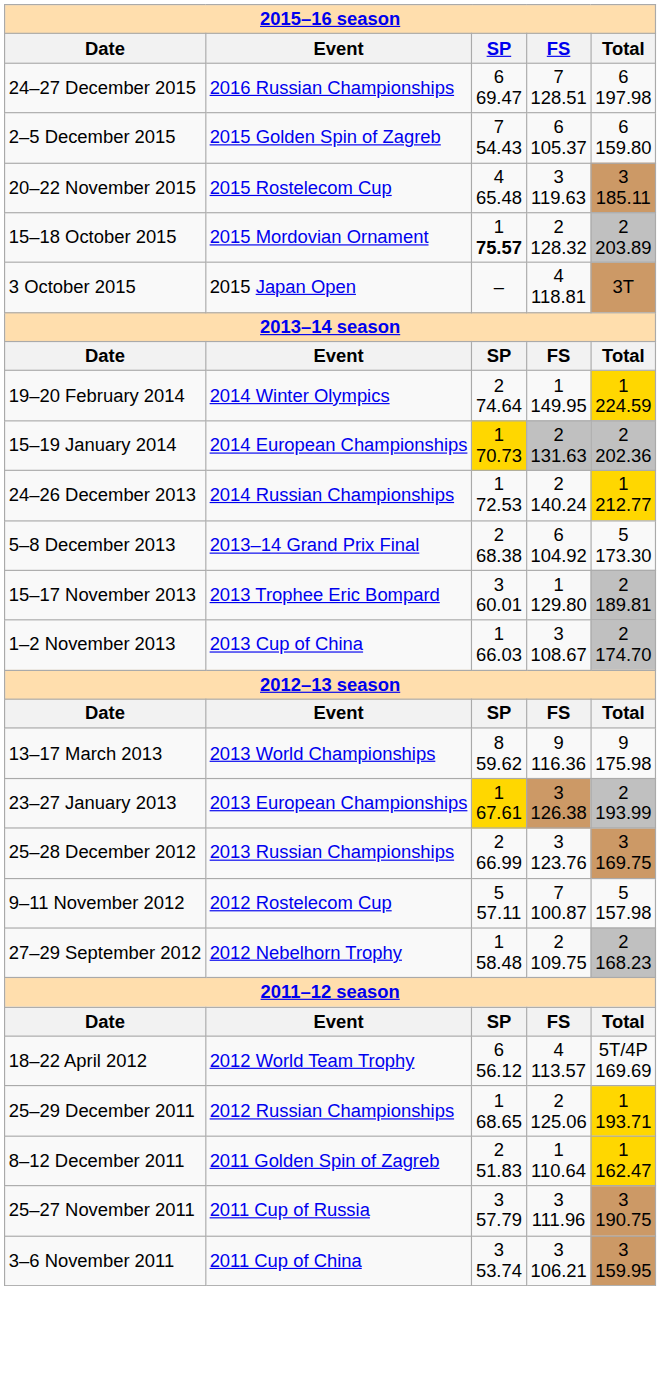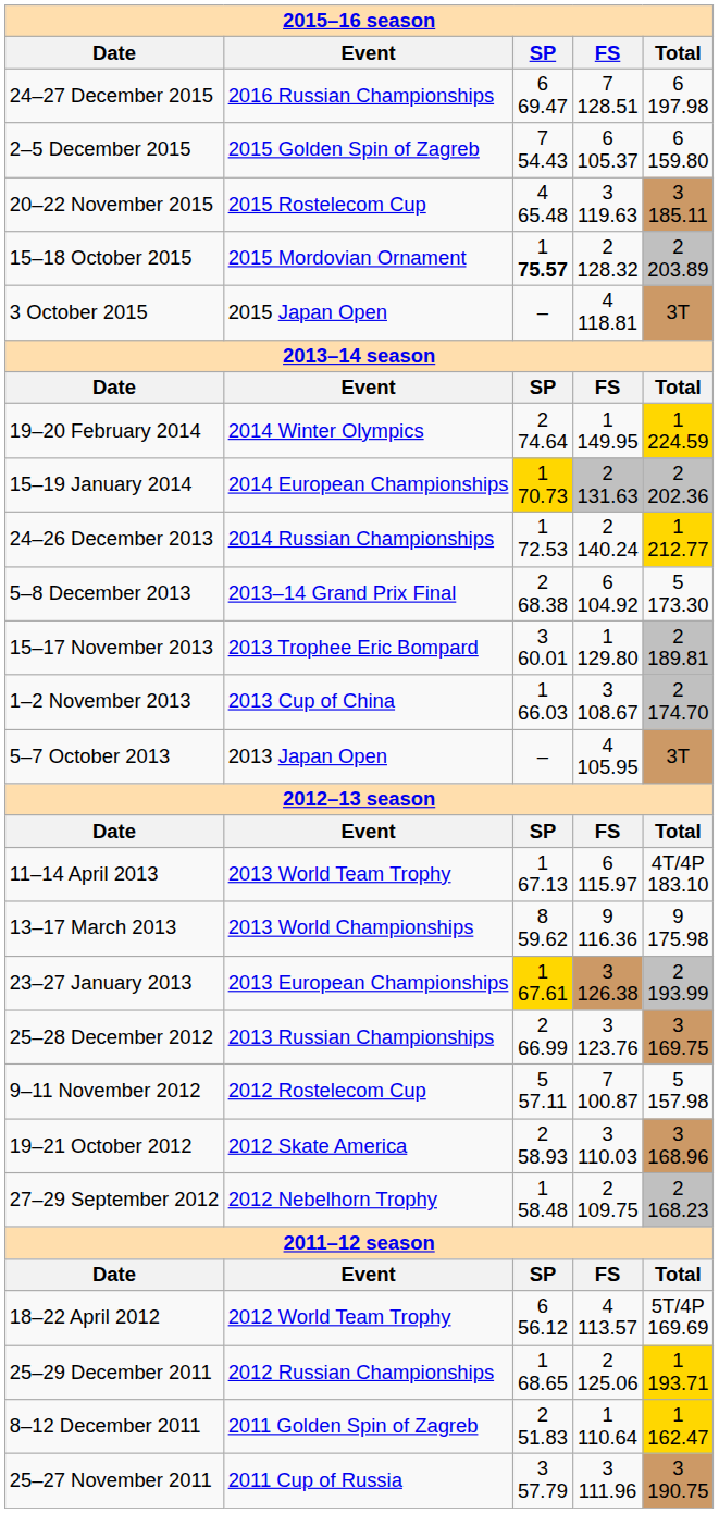 <table class="wikitable">
 <tr>
 <th style="background-color: #ffdead;" colspan=5><a href='#'>2015–16 season</a></th>
 </tr>
 <tr>
 <th>Date</th>
 <th>Event</th>
 <th><a href='#'>SP</a></th>
 <th><a href='#'>FS</a></th>
 <th>Total</th>
 </tr>
 <tr>
 <td>24–27 December 2015</td>
 <td><a href='#'>2016 Russian Championships</a></td>
 <td align=center>6<br>69.47</td>
 <td align=center>7<br>128.51</td>
 <td align=center>6<br>197.98</td>
 </tr>
 <tr>
 <td>2–5 December 2015</td>
 <td><a href='#'>2015 Golden Spin of Zagreb</a></td>
 <td align=center>7<br>54.43</td>
 <td align=center>6<br>105.37</td>
 <td align=center>6<br>159.80</td>
 </tr>
 <tr>
 <td>20–22 November 2015</td>
 <td><a href='#'>2015 Rostelecom Cup</a></td>
 <td align=center>4<br>65.48</td>
 <td align=center>3<br>119.63</td>
 <td align=center bgcolor=cc9966>3<br>185.11</td>
 </tr>
 <tr>
 <td>15–18 October 2015</td>
 <td><a href='#'>2015 Mordovian Ornament</a></td>
 <td align=center>1<br><strong>75.57</strong></td>
 <td align=center>2<br>128.32</td>
 <td align=center bgcolor=silver>2<br>203.89</td>
 </tr>
 <tr>
 <td>3 October 2015</td>
 <td>2015 <a href='#'>Japan Open</a></td>
 <td align=center>–</td>
 <td align=center>4<br>118.81</td>
 <td align=center bgcolor=cc9966>3T</td>
 </tr>
 <tr>
 <th style="background-color: #ffdead;" colspan=5><a href='#'>2013–14 season</a></th>
 </tr>
 <tr>
 <th>Date</th>
 <th>Event</th>
 <th>SP</th>
 <th>FS</th>
 <th>Total</th>
 </tr>
 <tr>
 <td>19–20 February 2014</td>
 <td><a href='#'>2014 Winter Olympics</a></td>
 <td align=center>2<br>74.64</td>
 <td align=center>1<br>149.95</td>
 <td align=center bgcolor=gold>1<br>224.59</td>
 </tr>
 <tr>
 <td>15–19 January 2014</td>
 <td><a href='#'>2014 European Championships</a></td>
 <td align=center bgcolor=gold>1<br>70.73</td>
 <td align=center bgcolor=silver>2<br>131.63</td>
 <td align=center bgcolor=silver>2<br>202.36</td>
 </tr>
 <tr>
 <td>24–26 December 2013</td>
 <td><a href='#'>2014 Russian Championships</a></td>
 <td align=center>1<br>72.53</td>
 <td align=center>2<br>140.24</td>
 <td align=center bgcolor=gold>1<br>212.77</td>
 </tr>
 <tr>
 <td>5–8 December 2013</td>
 <td><a href='#'>2013–14 Grand Prix Final</a></td>
 <td align=center>2<br>68.38</td>
 <td align=center>6<br>104.92</td>
 <td align=center>5<br>173.30</td>
 </tr>
 <tr>
 <td>15–17 November 2013</td>
 <td><a href='#'>2013 Trophee Eric Bompard</a></td>
 <td align=center>3<br>60.01</td>
 <td align=center>1<br>129.80</td>
 <td align=center bgcolor=silver>2<br>189.81</td>
 </tr>
 <tr>
 <td>1–2 November 2013</td>
 <td><a href='#'>2013 Cup of China</a></td>
 <td align=center>1<br>66.03</td>
 <td align=center>3<br>108.67</td>
 <td align=center bgcolor=silver>2<br>174.70</td>
 </tr>
 <tr>
+<td>5–7 October 2013</td>
+<td>2013 <a href='#'>Japan Open</a></td>
+<td align=center>–</td>
+<td align=center>4<br>105.95</td>
+<td align=center bgcolor=cc9966>3T</td>
+</tr>
+<tr>
 <th style="background-color: #ffdead;" colspan=5><a href='#'>2012–13 season</a></th>
 </tr>
 <tr>
 <th>Date</th>
 <th>Event</th>
 <th>SP</th>
 <th>FS</th>
 <th>Total</th>
+</tr>
+<tr>
+<td>11–14 April 2013</td>
+<td><a href='#'>2013 World Team Trophy</a></td>
+<td align=center>1<br>67.13</td>
+<td align=center>6<br>115.97</td>
+<td align=center>4T/4P<br>183.10</td>
 </tr>
 <tr>
 <td>13–17 March 2013</td>
 <td><a href='#'>2013 World Championships</a></td>
 <td align=center>8<br>59.62</td>
 <td align=center>9<br>116.36</td>
 <td align=center>9<br>175.98</td>
 </tr>
 <tr>
 <td>23–27 January 2013</td>
 <td><a href='#'>2013 European Championships</a></td>
 <td align=center bgcolor=gold>1<br>67.61</td>
 <td align=center bgcolor=cc9966>3<br>126.38</td>
 <td align=center bgcolor=silver>2<br>193.99</td>
 </tr>
 <tr>
 <td>25–28 December 2012</td>
 <td><a href='#'>2013 Russian Championships</a></td>
 <td align=center>2<br>66.99</td>
 <td align=center>3<br>123.76</td>
 <td align=center bgcolor=cc9966>3<br>169.75</td>
 </tr>
 <tr>
 <td>9–11 November 2012</td>
 <td><a href='#'>2012 Rostelecom Cup</a></td>
 <td align=center>5<br>57.11</td>
 <td align=center>7<br>100.87</td>
 <td align=center>5<br>157.98</td>
+</tr>
+<tr>
+<td>19–21 October 2012</td>
+<td><a href='#'>2012 Skate America</a></td>
+<td align=center>2<br>58.93</td>
+<td align=center>3<br>110.03</td>
+<td align=center bgcolor=cc9966>3<br>168.96</td>
 </tr>
 <tr>
 <td>27–29 September 2012</td>
 <td><a href='#'>2012 Nebelhorn Trophy</a></td>
 <td align=center>1<br>58.48</td>
 <td align=center>2<br>109.75</td>
 <td align=center bgcolor=silver>2<br>168.23</td>
 </tr>
 <tr>
 <th colspan="5" style="background-color: #ffdead;"><a href='#'>2011–12 season</a></th>
 </tr>
 <tr>
 <th>Date</th>
 <th>Event</th>
 <th>SP</th>
 <th>FS</th>
 <th>Total</th>
 </tr>
 <tr>
 <td>18–22 April 2012</td>
 <td><a href='#'>2012 World Team Trophy</a></td>
 <td align=center>6<br>56.12</td>
 <td align=center>4<br>113.57</td>
 <td align=center>5T/4P<br>169.69</td>
 </tr>
 <tr>
 <td>25–29 December 2011</td>
 <td><a href='#'>2012 Russian Championships</a></td>
 <td align=center>1<br>68.65</td>
 <td align=center>2<br>125.06</td>
 <td align=center bgcolor=gold>1<br>193.71</td>
 </tr>
 <tr>
 <td>8–12 December 2011</td>
 <td><a href='#'>2011 Golden Spin of Zagreb</a></td>
 <td align=center>2<br>51.83</td>
 <td align=center>1<br>110.64</td>
 <td align=center bgcolor=gold>1<br>162.47</td>
 </tr>
 <tr>
 <td>25–27 November 2011</td>
 <td><a href='#'>2011 Cup of Russia</a></td>
 <td align=center>3<br>57.79</td>
 <td align=center>3<br>111.96</td>
 <td align=center bgcolor=cc9966>3<br>190.75</td>
 </tr>
-<tr>
-<td>3–6 November 2011</td>
-<td><a href='#'>2011 Cup of China</a></td>
-<td align=center>3<br>53.74</td>
-<td align=center>3<br>106.21</td>
-<td align=center bgcolor=cc9966>3<br>159.95</td>
-</tr>
 </table>
